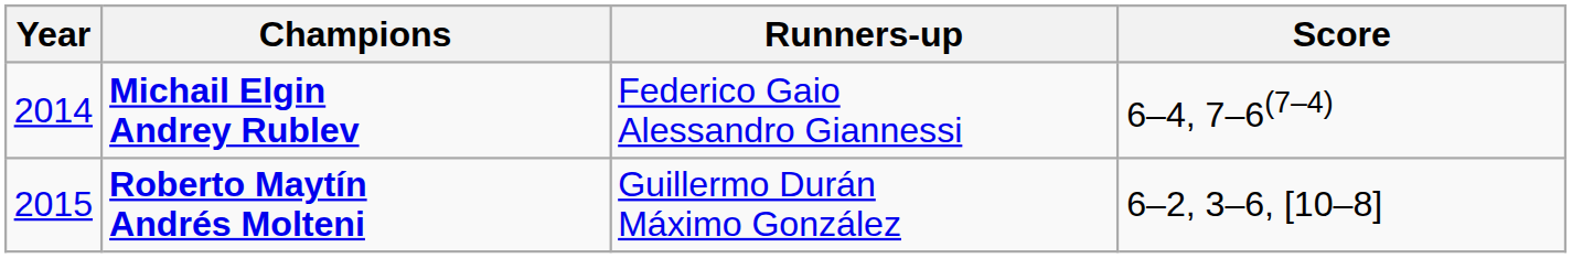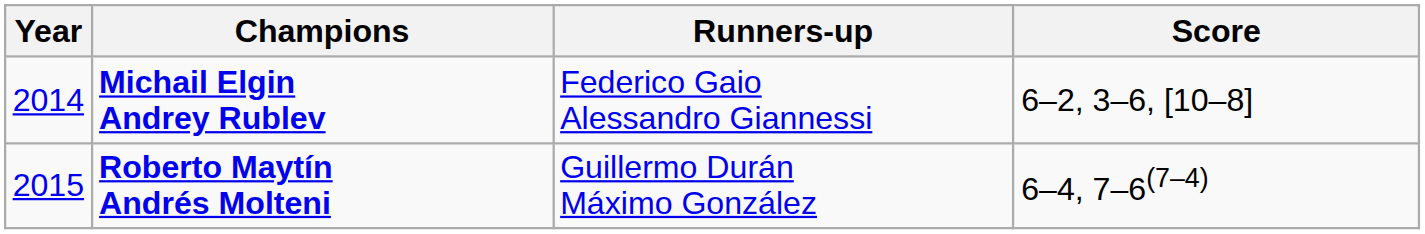 <table class="wikitable" style="font-size:90%">
 <tr>
 <th>Year</th>
 <th width="200">Champions</th>
 <th width="200">Runners-up</th>
 <th width="175">Score</th>
 </tr>
 <tr>
 <td><a href='#'>2014</a></td>
 <td> <strong><a href='#'>Michail Elgin</a></strong> <br>  <strong><a href='#'>Andrey Rublev</a></strong></td>
 <td> <a href='#'>Federico Gaio</a> <br>  <a href='#'>Alessandro Giannessi</a></td>
-<td>6–4, 7–6<sup>(7–4)</sup></td>
+<td>6–2, 3–6, [10–8]</td>
 </tr>
 <tr>
 <td><a href='#'>2015</a></td>
 <td> <strong><a href='#'>Roberto Maytín</a></strong> <br>  <strong><a href='#'>Andrés Molteni</a></strong></td>
 <td> <a href='#'>Guillermo Durán</a> <br>  <a href='#'>Máximo González</a></td>
-<td>6–2, 3–6, [10–8]</td>
+<td>6–4, 7–6<sup>(7–4)</sup></td>
 </tr>
 </table>
